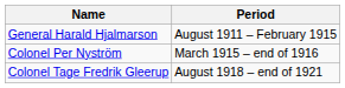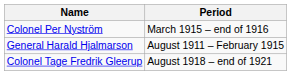 <table class="wikitable">
 <tr>
 <th>Name</th>
 <th>Period</th>
 </tr>
 <tr>
+<td> <a href='#'>Colonel Per Nyström</a></td>
+<td>March 1915 – end of 1916</td>
+</tr>
+<tr>
 <td> <a href='#'>General Harald Hjalmarson</a></td>
 <td>August 1911 – February 1915</td>
-</tr>
-<tr>
-<td> <a href='#'>Colonel Per Nyström</a></td>
-<td>March 1915 – end of 1916</td>
 </tr>
 <tr>
 <td> <a href='#'>Colonel Tage Fredrik Gleerup</a></td>
 <td>August 1918 – end of 1921</td>
 </tr>
 </table>
